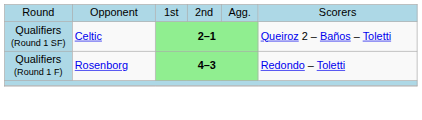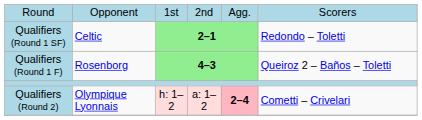 <table class="wikitable" style="text-align:center">
 <tr bgcolor=lightblue>
 <td width=150px>Round</td>
 <td width=200px>Opponent</td>
 <td width=80px>1st</td>
 <td width=80px>2nd</td>
 <td width=80px>Agg.</td>
 <td width=600px>Scorers</td>
 </tr>
 <tr>
 <td bgcolor=lightblue>Qualifiers <small>(Round 1 SF)</small></td>
 <td align=left> <a href='#'>Celtic</a></td>
 <td colspan=3 bgcolor=lightgreen><strong>2–1</strong></td>
-<td align=left><a href='#'>Queiroz</a> 2 – <a href='#'>Baños</a> – <a href='#'>Toletti</a></td>
+<td align=left><a href='#'>Redondo</a> – <a href='#'>Toletti</a></td>
 </tr>
 <tr>
 <td bgcolor=lightblue>Qualifiers <small>(Round 1 F)</small></td>
 <td align=left> <a href='#'>Rosenborg</a></td>
 <td colspan=3 bgcolor=lightgreen><strong>4–3</strong></td>
-<td align=left><a href='#'>Redondo</a> – <a href='#'>Toletti</a></td>
+<td align=left><a href='#'>Queiroz</a> 2 – <a href='#'>Baños</a> – <a href='#'>Toletti</a></td>
 </tr>
 <tr bgcolor=lightblue>
 <td colspan=6></td>
 </tr>
 <tr>
+<td bgcolor=lightblue>Qualifiers <small>(Round 2)</small></td>
+<td align=left> <a href='#'>Olympique Lyonnais</a></td>
+<td bgcolor="#ffdddd">h: 1–2</td>
+<td bgcolor="#ffdddd">a: 1–2</td>
+<td bgcolor=lightpink><strong>2–4</strong></td>
+<td align=left><a href='#'>Cometti</a> – <a href='#'>Crivelari</a></td>
+</tr>
+<tr>
 </tr>
 </table>
